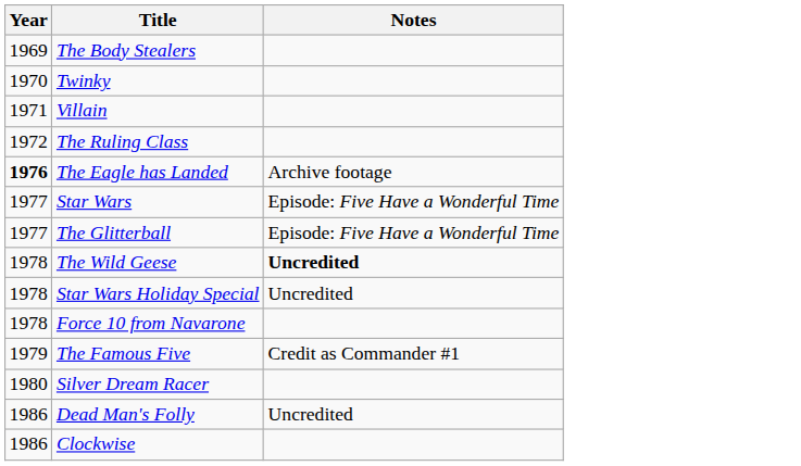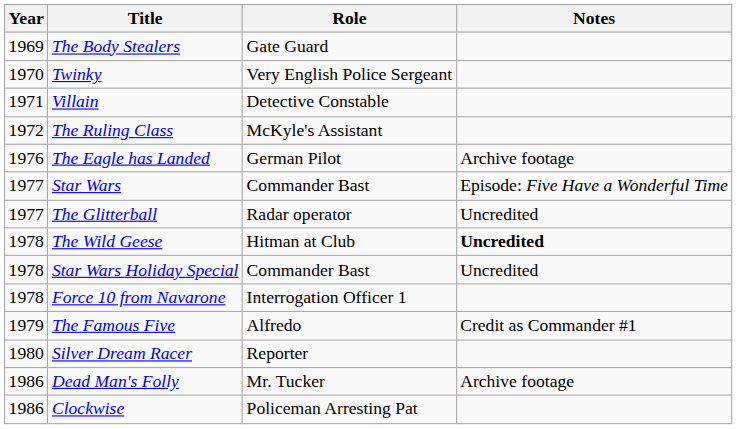 <table class="wikitable">
 <tr>
 <th>Year</th>
 <th>Title</th>
+<th>Role</th>
 <th>Notes</th>
 </tr>
 <tr>
 <td>1969</td>
 <td><em><a href='#'>The Body Stealers</a></em></td>
+<td>Gate Guard</td>
 <td></td>
 </tr>
 <tr>
 <td>1970</td>
 <td><em><a href='#'>Twinky</a></em></td>
+<td>Very English Police Sergeant</td>
 <td></td>
 </tr>
 <tr>
 <td>1971</td>
 <td><em><a href='#'>Villain</a></em></td>
+<td>Detective Constable</td>
 <td></td>
 </tr>
 <tr>
 <td>1972</td>
 <td><em><a href='#'>The Ruling Class</a></em></td>
+<td>McKyle's Assistant</td>
 <td></td>
 </tr>
 <tr>
-<td><strong>1976</strong></td>
+<td>1976</td>
 <td><em><a href='#'>The Eagle has Landed</a></em></td>
+<td>German Pilot</td>
 <td>Archive footage</td>
 </tr>
 <tr>
 <td>1977</td>
 <td><em><a href='#'>Star Wars</a></em></td>
+<td>Commander Bast</td>
 <td>Episode: <em>Five Have a Wonderful Time</em></td>
 </tr>
 <tr>
 <td>1977</td>
 <td><em><a href='#'>The Glitterball</a></em></td>
-<td>Episode: <em>Five Have a Wonderful Time</em></td>
+<td>Radar operator</td>
+<td>Uncredited</td>
 </tr>
 <tr>
 <td>1978</td>
 <td><em><a href='#'>The Wild Geese</a></em></td>
+<td>Hitman at Club</td>
 <td><strong>Uncredited</strong></td>
 </tr>
 <tr>
 <td>1978</td>
 <td><em><a href='#'>Star Wars Holiday Special</a></em></td>
+<td>Commander Bast</td>
 <td>Uncredited</td>
 </tr>
 <tr>
 <td>1978</td>
 <td><em><a href='#'>Force 10 from Navarone</a></em></td>
+<td>Interrogation Officer 1</td>
 <td></td>
 </tr>
 <tr>
 <td>1979</td>
 <td><em><a href='#'>The Famous Five</a></em></td>
+<td>Alfredo</td>
 <td>Credit as Commander #1</td>
 </tr>
 <tr>
 <td>1980</td>
 <td><em><a href='#'>Silver Dream Racer</a></em></td>
+<td>Reporter</td>
 <td></td>
 </tr>
 <tr>
 <td>1986</td>
 <td><em><a href='#'>Dead Man's Folly</a></em></td>
-<td>Uncredited</td>
+<td>Mr. Tucker</td>
+<td>Archive footage</td>
 </tr>
 <tr>
 <td>1986</td>
 <td><em><a href='#'>Clockwise</a></em></td>
+<td>Policeman Arresting Pat</td>
 <td></td>
 </tr>
 </table>
